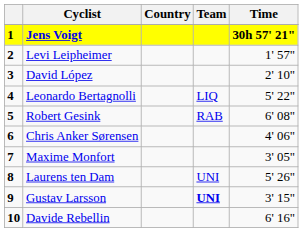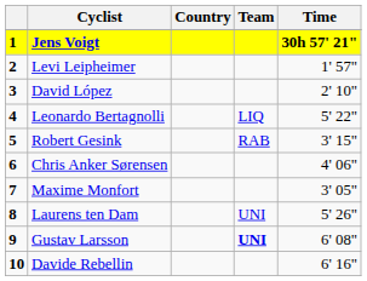 <table class="wikitable">
 <tr>
 <th></th>
 <th>Cyclist</th>
 <th>Country</th>
 <th>Team</th>
 <th>Time</th>
 </tr>
 <tr>
 </tr>
 <tr style="background:yellow">
 <td><strong>1</strong></td>
 <td><strong><a href='#'>Jens Voigt</a></strong></td>
 <td><strong></strong></td>
 <td><strong></strong></td>
 <td align=right><strong>30h 57' 21"</strong></td>
 </tr>
 <tr>
 <td><strong>2</strong></td>
 <td><a href='#'>Levi Leipheimer</a></td>
 <td></td>
 <td></td>
 <td align=right>1' 57"</td>
 </tr>
 <tr>
 <td><strong>3</strong></td>
 <td><a href='#'>David López</a></td>
 <td></td>
 <td></td>
 <td align=right>2' 10"</td>
 </tr>
 <tr>
 <td><strong>4</strong></td>
 <td><a href='#'>Leonardo Bertagnolli</a></td>
 <td></td>
 <td><a href='#'>LIQ</a></td>
 <td align=right>5' 22"</td>
 </tr>
 <tr>
 <td><strong>5</strong></td>
 <td><a href='#'>Robert Gesink</a></td>
 <td></td>
 <td><a href='#'>RAB</a></td>
-<td align=right>6' 08"</td>
+<td align=right>3' 15"</td>
 </tr>
 <tr>
 <td><strong>6</strong></td>
 <td><a href='#'>Chris Anker Sørensen</a></td>
 <td></td>
 <td></td>
 <td align=right>4' 06"</td>
 </tr>
 <tr>
 <td><strong>7</strong></td>
 <td><a href='#'>Maxime Monfort</a></td>
 <td></td>
 <td></td>
 <td align=right>3' 05"</td>
 </tr>
 <tr>
 <td><strong>8</strong></td>
 <td><a href='#'>Laurens ten Dam</a></td>
 <td></td>
 <td><a href='#'>UNI</a></td>
 <td align=right>5' 26"</td>
 </tr>
 <tr>
 <td><strong>9</strong></td>
 <td><a href='#'>Gustav Larsson</a></td>
 <td></td>
 <td><strong><a href='#'>UNI</a></strong></td>
-<td align=right>3' 15"</td>
+<td align=right>6' 08"</td>
 </tr>
 <tr>
 <td><strong>10</strong></td>
 <td><a href='#'>Davide Rebellin</a></td>
 <td></td>
 <td></td>
 <td align=right>6' 16"</td>
 </tr>
 </table>
